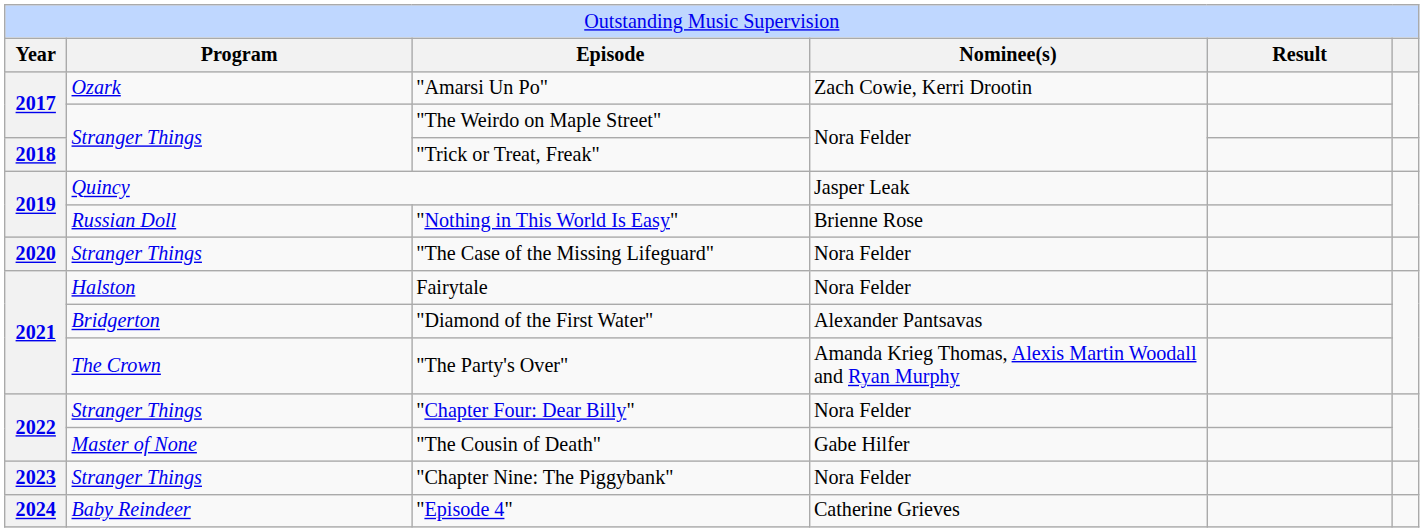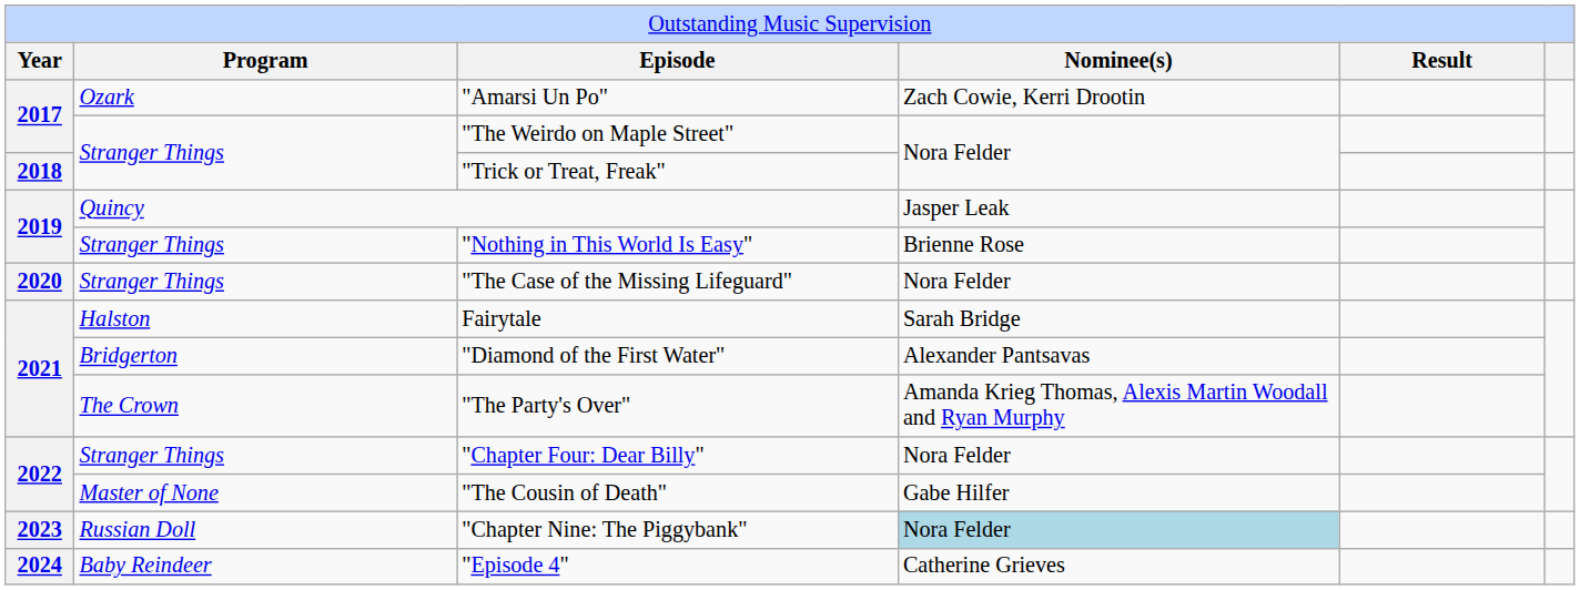 <table class="wikitable plainrowheaders" style="font-size: 90%" width=80%>
 <tr ---- bgcolor="#bfd7ff">
 <td colspan=6 align=center><a href='#'>Outstanding Music Supervision</a></td>
 </tr>
 <tr ---- bgcolor="#ebf5ff">
 <th scope="col" style="width:1%;">Year</th>
 <th scope="col" style="width:13%;">Program</th>
 <th scope="col" style="width:15%;">Episode</th>
 <th scope="col" style="width:15%;">Nominee(s)</th>
 <th scope="col" style="width:7%;">Result</th>
 <th scope="col" style="width:1%;"></th>
 </tr>
 <tr>
 <th scope=row rowspan="2"><a href='#'>2017</a></th>
 <td><em><a href='#'>Ozark</a></em></td>
 <td>"Amarsi Un Po"</td>
 <td>Zach Cowie, Kerri Drootin</td>
 <td></td>
 <td rowspan="2"></td>
 </tr>
 <tr>
 <td rowspan="2"><em><a href='#'>Stranger Things</a></em></td>
 <td>"The Weirdo on Maple Street"</td>
 <td rowspan="2">Nora Felder</td>
 <td></td>
 </tr>
 <tr>
 <th scope=row><a href='#'>2018</a></th>
 <td>"Trick or Treat, Freak"</td>
 <td></td>
 <td></td>
 </tr>
 <tr>
 <th scope=row rowspan="2"><a href='#'>2019</a></th>
 <td colspan="2"><em><a href='#'>Quincy</a></em></td>
 <td>Jasper Leak</td>
 <td></td>
 <td rowspan="2"></td>
 </tr>
 <tr>
-<td><em><a href='#'>Russian Doll</a></em></td>
+<td><em><a href='#'>Stranger Things</a></em></td>
 <td>"<a href='#'>Nothing in This World Is Easy</a>"</td>
 <td>Brienne Rose</td>
 <td></td>
 </tr>
 <tr>
 <th scope=row><a href='#'>2020</a></th>
 <td><em><a href='#'>Stranger Things</a></em></td>
 <td>"The Case of the Missing Lifeguard"</td>
 <td>Nora Felder</td>
 <td></td>
 <td></td>
 </tr>
 <tr>
 <th scope=row rowspan="3"><a href='#'>2021</a></th>
 <td><em><a href='#'>Halston</a></em></td>
 <td>Fairytale</td>
-<td>Nora Felder</td>
+<td>Sarah Bridge</td>
 <td></td>
 <td rowspan="3"></td>
 </tr>
 <tr>
 <td><em><a href='#'>Bridgerton</a></em></td>
 <td>"Diamond of the First Water"</td>
 <td>Alexander Pantsavas</td>
 <td></td>
 </tr>
 <tr>
 <td><em><a href='#'>The Crown</a></em></td>
 <td>"The Party's Over"</td>
 <td>Amanda Krieg Thomas, <a href='#'>Alexis Martin Woodall</a> and <a href='#'>Ryan Murphy</a></td>
 <td></td>
 </tr>
 <tr>
 <th scope=row rowspan="2"><a href='#'>2022</a></th>
 <td><em><a href='#'>Stranger Things</a></em></td>
 <td>"<a href='#'>Chapter Four: Dear Billy</a>"</td>
 <td>Nora Felder</td>
 <td></td>
 <td rowspan="2"></td>
 </tr>
 <tr>
 <td><em><a href='#'>Master of None</a></em></td>
 <td>"The Cousin of Death"</td>
 <td>Gabe Hilfer</td>
 <td></td>
 </tr>
 <tr>
 <th scope=row><a href='#'>2023</a></th>
-<td><em><a href='#'>Stranger Things</a></em></td>
+<td><em><a href='#'>Russian Doll</a></em></td>
 <td>"Chapter Nine: The Piggybank"</td>
-<td>Nora Felder</td>
+<td style="background: lightblue;">Nora Felder</td>
 <td></td>
 <td></td>
 </tr>
 <tr>
 <th scope=row><a href='#'>2024</a></th>
 <td><em><a href='#'>Baby Reindeer</a></em></td>
 <td>"<a href='#'>Episode 4</a>"</td>
 <td>Catherine Grieves</td>
 <td></td>
 <td></td>
 </tr>
 </table>
